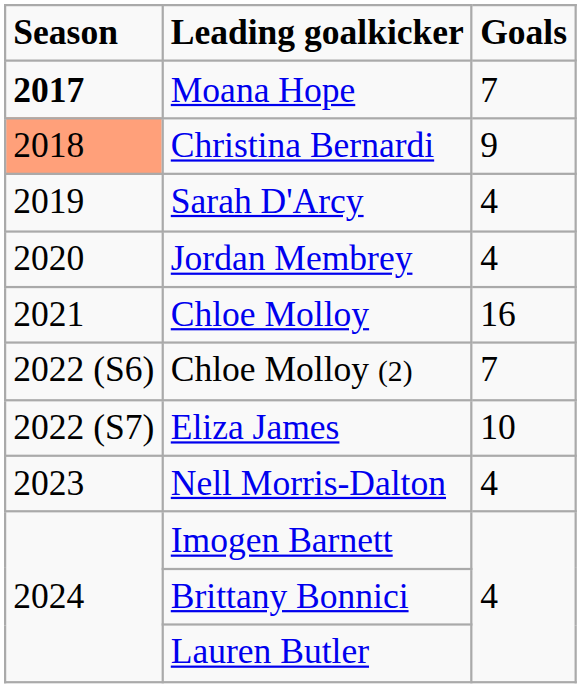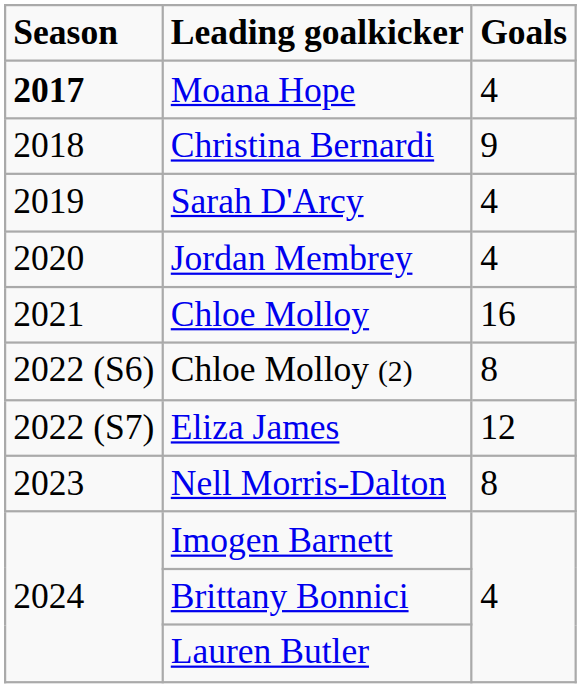 <table class="wikitable sortable">
 <tr>
 <td><strong>Season</strong></td>
 <td><strong>Leading goalkicker</strong></td>
 <td><strong>Goals</strong></td>
 </tr>
 <tr>
 <td><strong>2017</strong></td>
 <td><a href='#'>Moana Hope</a></td>
-<td>7</td>
+<td>4</td>
 </tr>
 <tr>
-<td style="background: lightsalmon;">2018</td>
+<td>2018</td>
 <td><a href='#'>Christina Bernardi</a></td>
 <td>9</td>
 </tr>
 <tr>
 <td>2019</td>
 <td><a href='#'>Sarah D'Arcy</a></td>
 <td>4</td>
 </tr>
 <tr>
 <td>2020</td>
 <td><a href='#'>Jordan Membrey</a></td>
 <td>4</td>
 </tr>
 <tr>
 <td>2021</td>
 <td><a href='#'>Chloe Molloy</a></td>
 <td>16</td>
 </tr>
 <tr>
 <td>2022 (S6)</td>
 <td>Chloe Molloy <small>(2)</small></td>
-<td>7</td>
+<td>8</td>
 </tr>
 <tr>
 <td>2022 (S7)</td>
 <td><a href='#'>Eliza James</a></td>
-<td>10</td>
+<td>12</td>
 </tr>
 <tr>
 <td>2023</td>
 <td><a href='#'>Nell Morris-Dalton</a></td>
-<td>4</td>
+<td>8</td>
 </tr>
 <tr>
 <td rowspan=3>2024</td>
 <td><a href='#'>Imogen Barnett</a></td>
 <td rowspan=3>4</td>
 </tr>
 <tr>
 <td><a href='#'>Brittany Bonnici</a></td>
 </tr>
 <tr>
 <td><a href='#'>Lauren Butler</a></td>
 </tr>
 </table>
